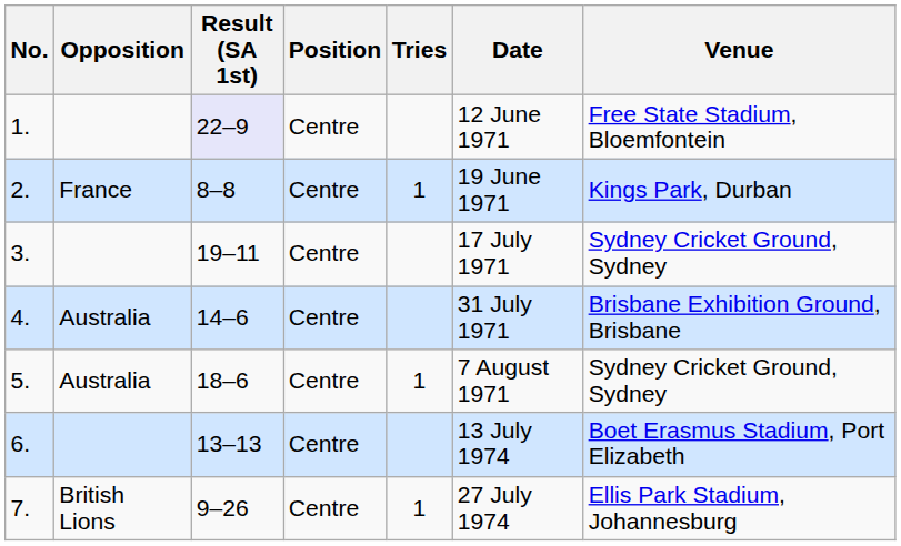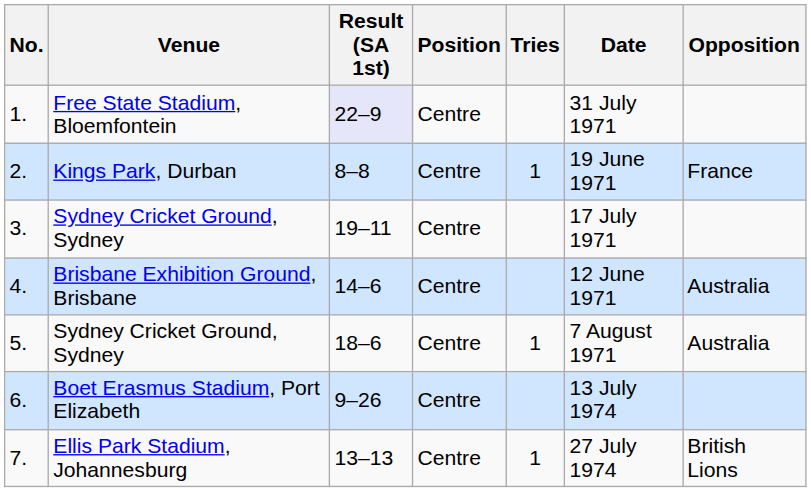 <table class="wikitable sortable">
 <tr>
 <th>No.</th>
-<th>Opposition</th>
+<th>Venue</th>
 <th>Result<br>(SA 1st)</th>
 <th>Position</th>
 <th>Tries</th>
 <th>Date</th>
-<th>Venue</th>
+<th>Opposition</th>
 </tr>
 <tr>
 <td>1.</td>
-<td></td>
+<td><a href='#'>Free State Stadium</a>, Bloemfontein</td>
 <td style="background: lavender;">22–9</td>
 <td>Centre</td>
 <td></td>
-<td>12 June 1971</td>
-<td><a href='#'>Free State Stadium</a>, Bloemfontein</td>
+<td>31 July 1971</td>
+<td></td>
 </tr>
 <tr style="background: #D0E6FF;">
 <td>2.</td>
-<td> France</td>
+<td><a href='#'>Kings Park</a>, Durban</td>
 <td>8–8</td>
 <td>Centre</td>
 <td align="center">1</td>
 <td>19 June 1971</td>
-<td><a href='#'>Kings Park</a>, Durban</td>
+<td> France</td>
 </tr>
 <tr>
 <td>3.</td>
-<td></td>
+<td><a href='#'>Sydney Cricket Ground</a>, Sydney</td>
 <td>19–11</td>
 <td>Centre</td>
 <td></td>
 <td>17 July 1971</td>
-<td><a href='#'>Sydney Cricket Ground</a>, Sydney</td>
+<td></td>
 </tr>
 <tr style="background: #D0E6FF;">
 <td>4.</td>
-<td> Australia</td>
+<td><a href='#'>Brisbane Exhibition Ground</a>, Brisbane</td>
 <td>14–6</td>
 <td>Centre</td>
 <td></td>
-<td>31 July 1971</td>
-<td><a href='#'>Brisbane Exhibition Ground</a>, Brisbane</td>
+<td>12 June 1971</td>
+<td> Australia</td>
 </tr>
 <tr>
 <td>5.</td>
-<td> Australia</td>
+<td>Sydney Cricket Ground, Sydney</td>
 <td>18–6</td>
 <td>Centre</td>
 <td align="center">1</td>
 <td>7 August 1971</td>
-<td>Sydney Cricket Ground, Sydney</td>
+<td> Australia</td>
 </tr>
 <tr style="background: #D0E6FF;">
 <td>6.</td>
-<td></td>
-<td>13–13</td>
+<td><a href='#'>Boet Erasmus Stadium</a>, Port Elizabeth</td>
+<td>9–26</td>
 <td>Centre</td>
 <td></td>
 <td>13 July 1974</td>
-<td><a href='#'>Boet Erasmus Stadium</a>, Port Elizabeth</td>
+<td></td>
 </tr>
 <tr>
 <td>7.</td>
-<td> British Lions</td>
-<td>9–26</td>
+<td><a href='#'>Ellis Park Stadium</a>, Johannesburg</td>
+<td>13–13</td>
 <td>Centre</td>
 <td align="center">1</td>
 <td>27 July 1974</td>
-<td><a href='#'>Ellis Park Stadium</a>, Johannesburg</td>
+<td> British Lions</td>
 </tr>
 </table>
